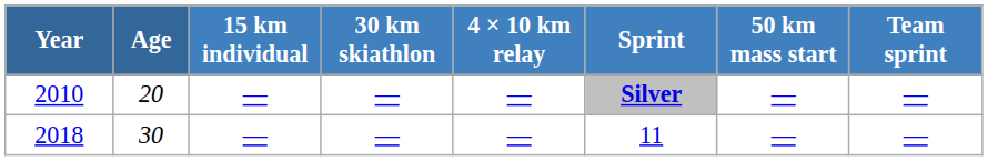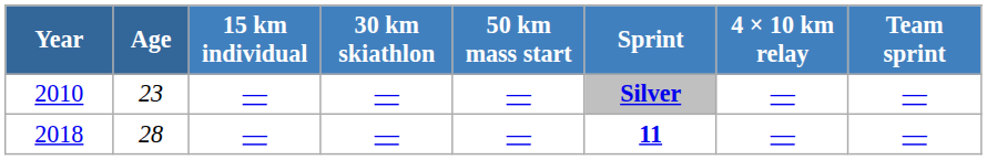 <table class="wikitable" style="font-size:95%; text-align:center; border:grey solid 1px; border-collapse:collapse; background:#ffffff;">
 <tr>
 <th style="background-color:#369; color:white; width:60px;"> Year </th>
 <th style="background-color:#369; color:white; width:40px;"> Age </th>
 <th style="background-color:#4180be; color:white; width:75px;"> 15 km <br> individual </th>
 <th style="background-color:#4180be; color:white; width:75px;"> 30 km <br> skiathlon </th>
+<th style="background-color:#4180be; color:white; width:75px;"> 50 km <br> mass start </th>
+<th style="background-color:#4180be; color:white; width:75px;"> Sprint </th>
 <th style="background-color:#4180be; color:white; width:75px;"> 4 × 10 km <br> relay </th>
-<th style="background-color:#4180be; color:white; width:75px;"> Sprint </th>
-<th style="background-color:#4180be; color:white; width:75px;"> 50 km <br> mass start </th>
 <th style="background-color:#4180be; color:white; width:75px;"> Team <br> sprint </th>
 </tr>
 <tr>
 <td><a href='#'>2010</a></td>
-<td><em>20</em></td>
+<td><em>23</em></td>
 <td><a href='#'>—</a></td>
 <td><a href='#'>—</a></td>
 <td><a href='#'>—</a></td>
 <td style="background:silver;"><a href='#'><strong>Silver</strong></a></td>
 <td><a href='#'>—</a></td>
 <td><a href='#'>—</a></td>
 </tr>
 <tr>
 <td><a href='#'>2018</a></td>
-<td><em>30</em></td>
+<td><em>28</em></td>
 <td><a href='#'>—</a></td>
 <td><a href='#'>—</a></td>
 <td><a href='#'>—</a></td>
-<td><a href='#'>11</a></td>
+<td><strong><a href='#'>11</a></strong></td>
 <td><a href='#'>—</a></td>
 <td><a href='#'>—</a></td>
 </tr>
 </table>
